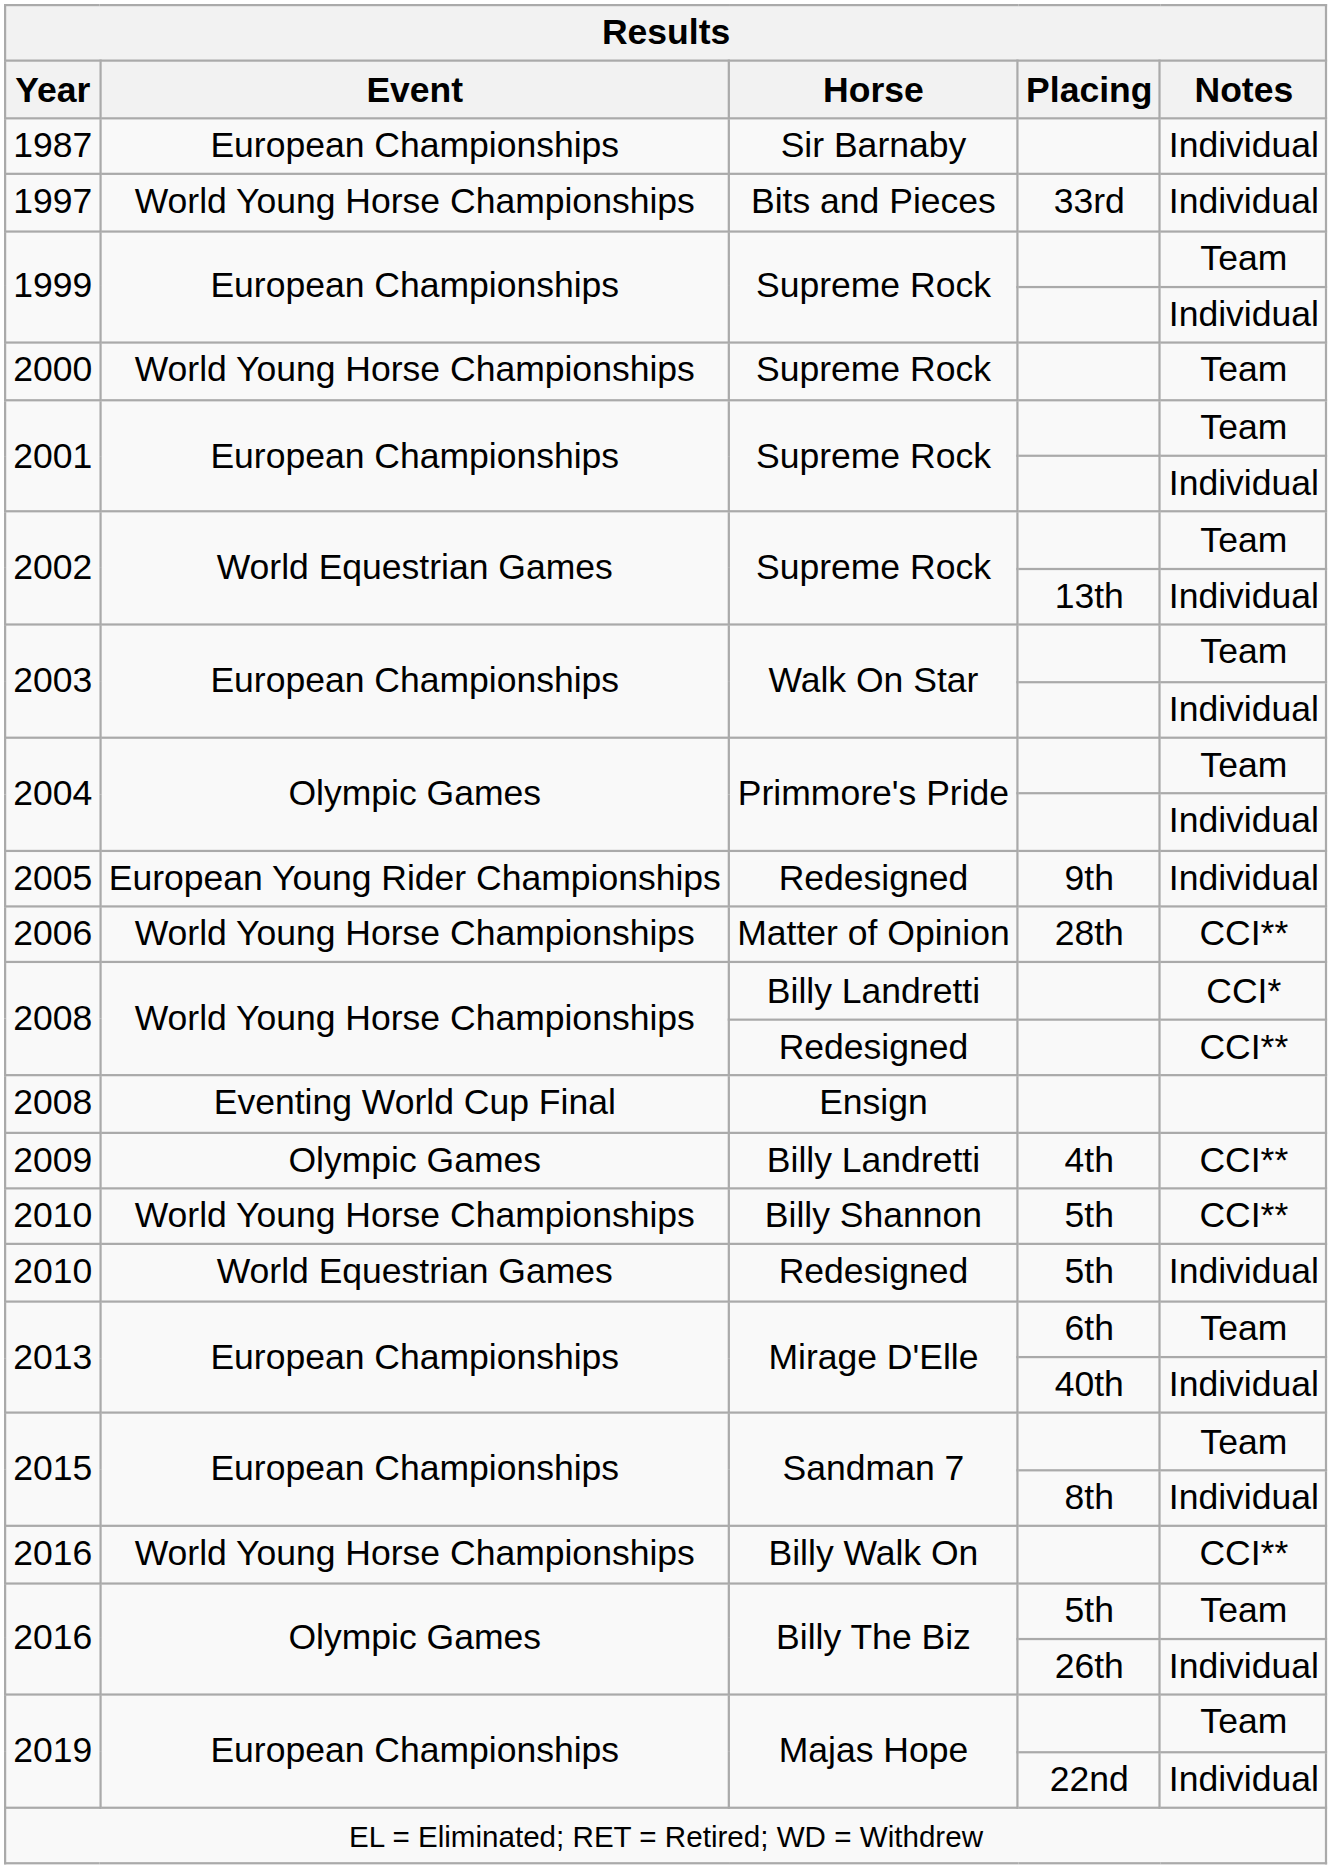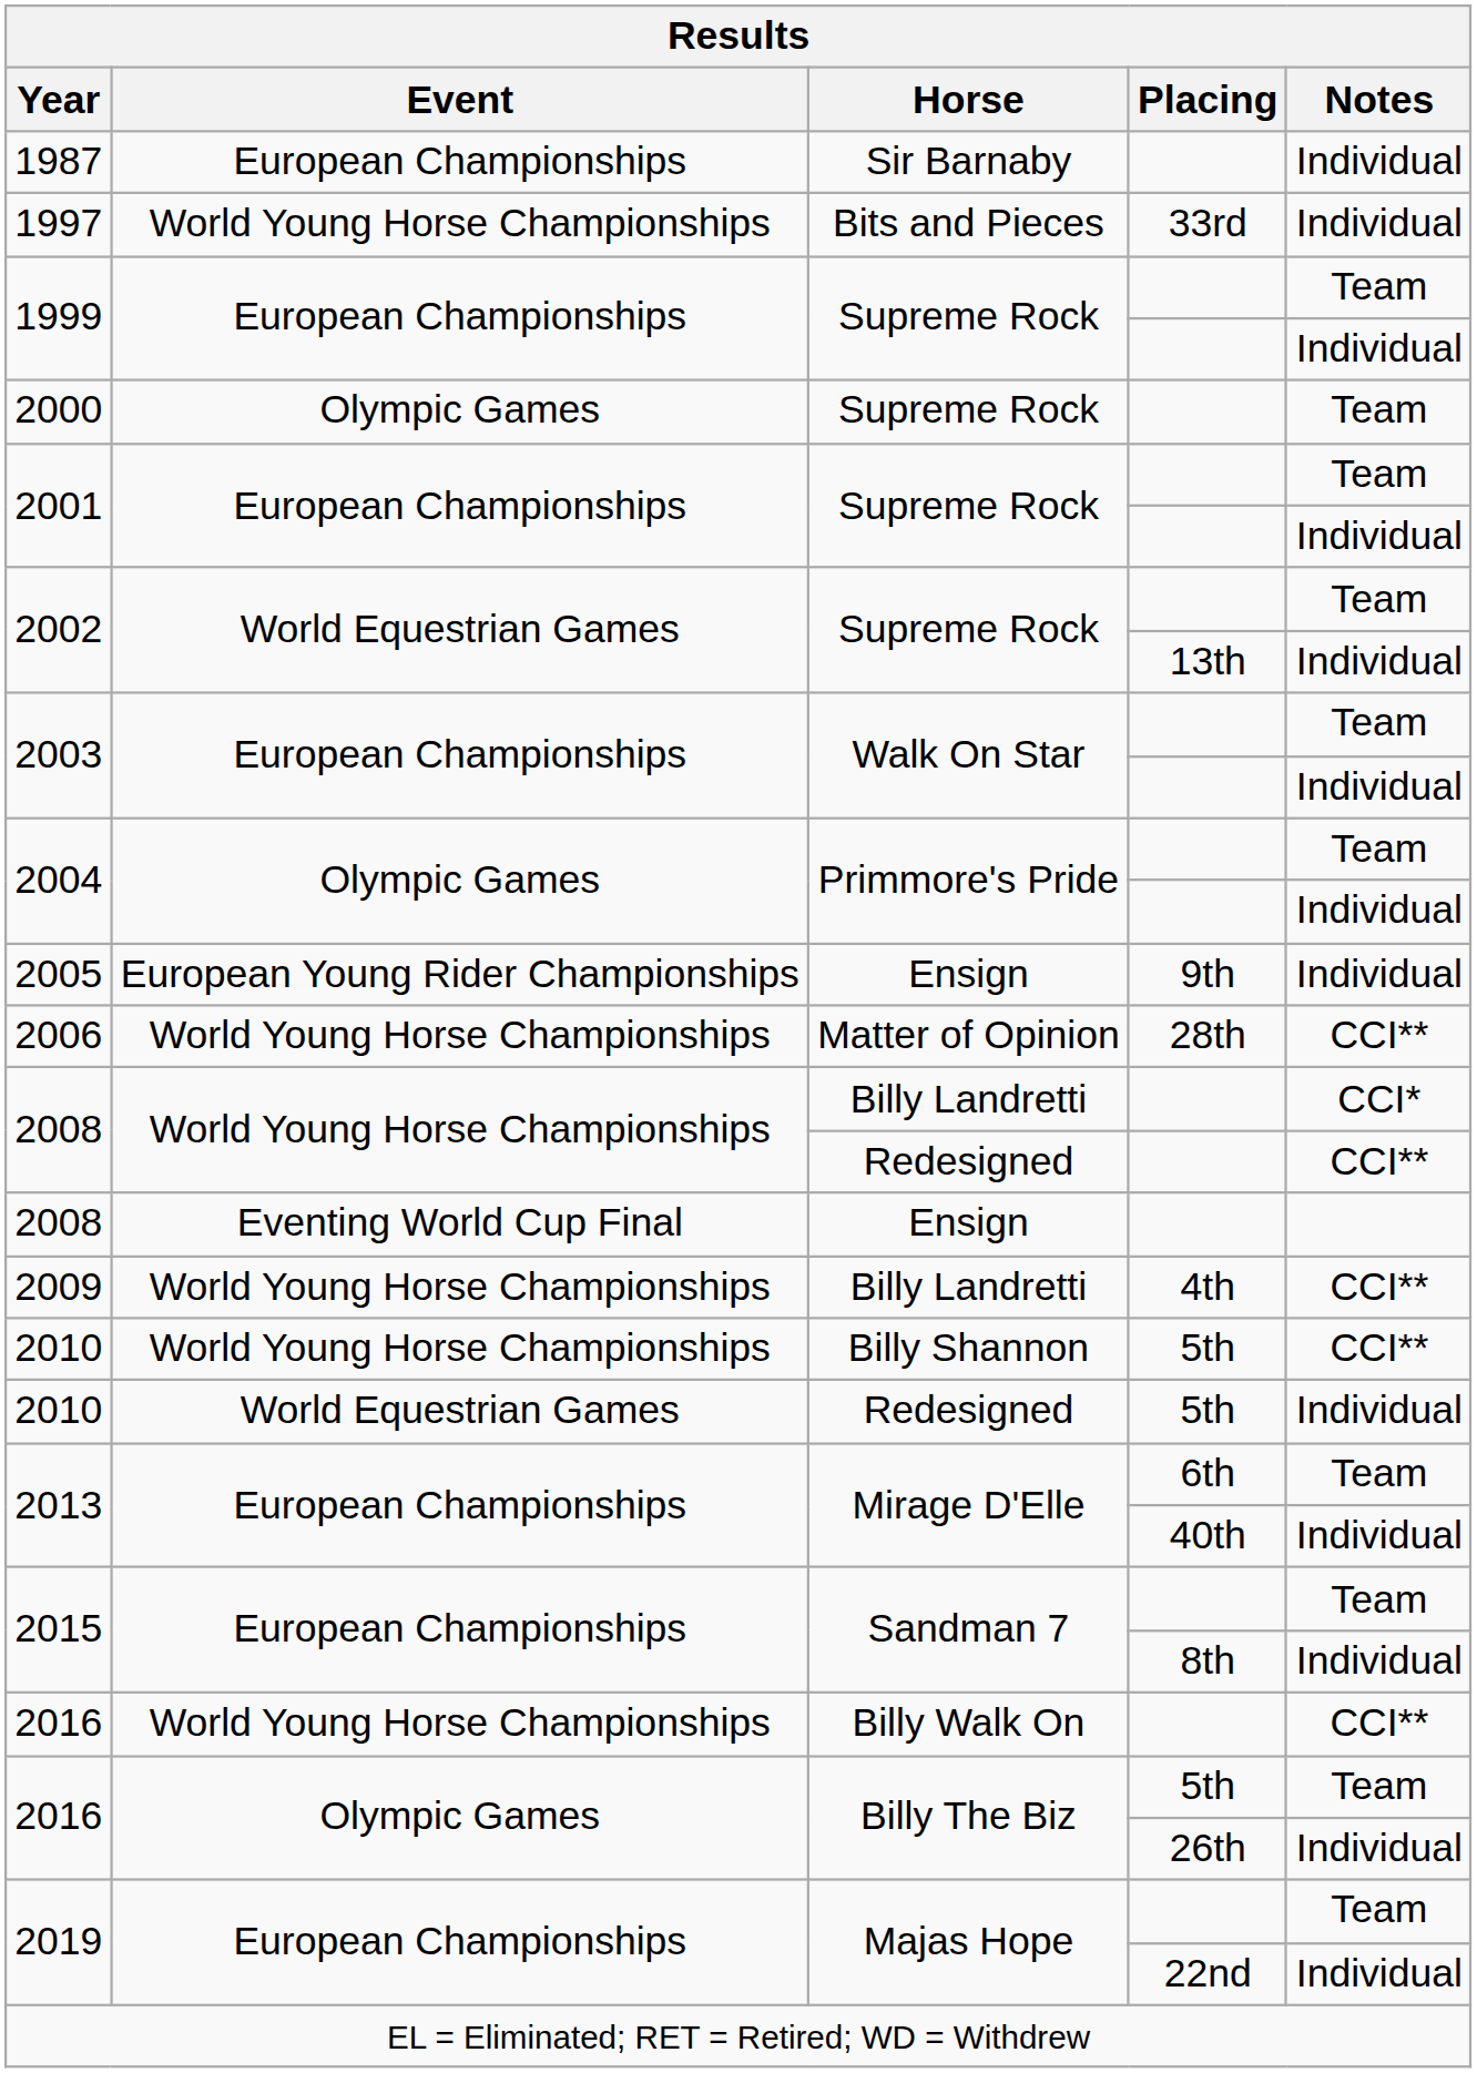 <table class="wikitable" style="text-align:center">
 <tr>
 <th colspan="11" align="center"><strong>Results</strong></th>
 </tr>
 <tr>
 <th>Year</th>
 <th>Event</th>
 <th>Horse</th>
 <th>Placing</th>
 <th>Notes</th>
 </tr>
 <tr>
 <td>1987</td>
 <td>European Championships</td>
 <td>Sir Barnaby</td>
 <td></td>
 <td>Individual</td>
 </tr>
 <tr>
 <td>1997</td>
 <td>World Young Horse Championships</td>
 <td>Bits and Pieces</td>
 <td>33rd</td>
 <td>Individual</td>
 </tr>
 <tr>
 <td rowspan="2">1999</td>
 <td rowspan="2">European Championships</td>
 <td rowspan="2">Supreme Rock</td>
 <td></td>
 <td>Team</td>
 </tr>
 <tr>
 <td></td>
 <td>Individual</td>
 </tr>
 <tr>
 <td>2000</td>
-<td>World Young Horse Championships</td>
+<td>Olympic Games</td>
 <td>Supreme Rock</td>
 <td></td>
 <td>Team</td>
 </tr>
 <tr>
 <td rowspan="2">2001</td>
 <td rowspan="2">European Championships</td>
 <td rowspan="2">Supreme Rock</td>
 <td></td>
 <td>Team</td>
 </tr>
 <tr>
 <td></td>
 <td>Individual</td>
 </tr>
 <tr>
 <td rowspan="2">2002</td>
 <td rowspan="2">World Equestrian Games</td>
 <td rowspan="2">Supreme Rock</td>
 <td></td>
 <td>Team</td>
 </tr>
 <tr>
 <td>13th</td>
 <td>Individual</td>
 </tr>
 <tr>
 <td rowspan="2">2003</td>
 <td rowspan="2">European Championships</td>
 <td rowspan="2">Walk On Star</td>
 <td></td>
 <td>Team</td>
 </tr>
 <tr>
 <td></td>
 <td>Individual</td>
 </tr>
 <tr>
 <td rowspan="2">2004</td>
 <td rowspan="2">Olympic Games</td>
 <td rowspan="2">Primmore's Pride</td>
 <td></td>
 <td>Team</td>
 </tr>
 <tr>
 <td></td>
 <td>Individual</td>
 </tr>
 <tr>
 <td>2005</td>
 <td>European Young Rider Championships</td>
-<td>Redesigned</td>
+<td>Ensign</td>
 <td>9th</td>
 <td>Individual</td>
 </tr>
 <tr>
 <td>2006</td>
 <td>World Young Horse Championships</td>
 <td>Matter of Opinion</td>
 <td>28th</td>
 <td>CCI**</td>
 </tr>
 <tr>
 <td rowspan="2">2008</td>
 <td rowspan="2">World Young Horse Championships</td>
 <td>Billy Landretti</td>
 <td></td>
 <td>CCI*</td>
 </tr>
 <tr>
 <td>Redesigned</td>
 <td></td>
 <td>CCI**</td>
 </tr>
 <tr>
 <td>2008</td>
 <td>Eventing World Cup Final</td>
 <td>Ensign</td>
 <td></td>
 <td></td>
 </tr>
 <tr>
 <td>2009</td>
-<td>Olympic Games</td>
+<td>World Young Horse Championships</td>
 <td>Billy Landretti</td>
 <td>4th</td>
 <td>CCI**</td>
 </tr>
 <tr>
 <td>2010</td>
 <td>World Young Horse Championships</td>
 <td>Billy Shannon</td>
 <td>5th</td>
 <td>CCI**</td>
 </tr>
 <tr>
 <td>2010</td>
 <td>World Equestrian Games</td>
 <td>Redesigned</td>
 <td>5th</td>
 <td>Individual</td>
 </tr>
 <tr>
 <td rowspan="2">2013</td>
 <td rowspan="2">European Championships</td>
 <td rowspan="2">Mirage D'Elle</td>
 <td>6th</td>
 <td>Team</td>
 </tr>
 <tr>
 <td>40th</td>
 <td>Individual</td>
 </tr>
 <tr>
 <td rowspan="2">2015</td>
 <td rowspan="2">European Championships</td>
 <td rowspan="2">Sandman 7</td>
 <td></td>
 <td>Team</td>
 </tr>
 <tr>
 <td>8th</td>
 <td>Individual</td>
 </tr>
 <tr>
 <td>2016</td>
 <td>World Young Horse Championships</td>
 <td>Billy Walk On</td>
 <td></td>
 <td>CCI**</td>
 </tr>
 <tr>
 <td rowspan="2">2016</td>
 <td rowspan="2">Olympic Games</td>
 <td rowspan="2">Billy The Biz</td>
 <td>5th</td>
 <td>Team</td>
 </tr>
 <tr>
 <td>26th</td>
 <td>Individual</td>
 </tr>
 <tr>
 <td rowspan="2">2019</td>
 <td rowspan="2">European Championships</td>
 <td rowspan="2">Majas Hope</td>
 <td></td>
 <td>Team</td>
 </tr>
 <tr>
 <td>22nd</td>
 <td>Individual</td>
 </tr>
 <tr>
 <td colspan="11" align="center"><small> EL = Eliminated; RET = Retired; WD = Withdrew </small></td>
 </tr>
 </table>
